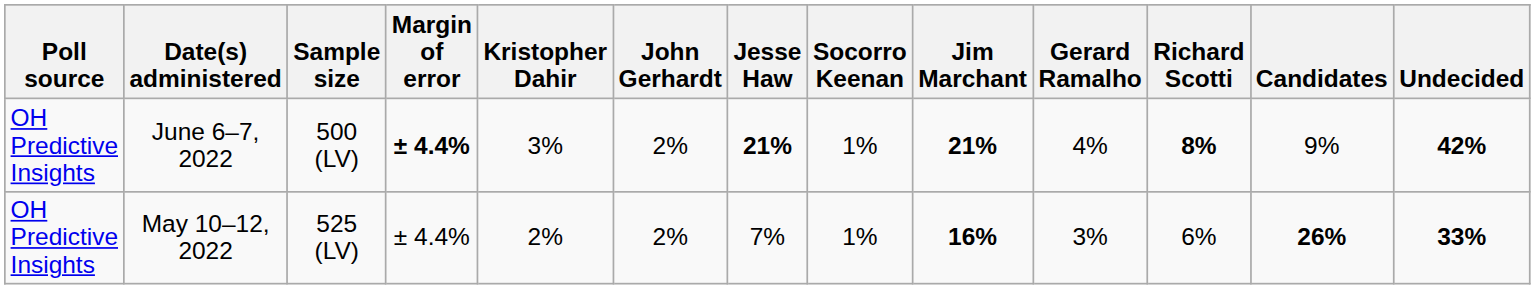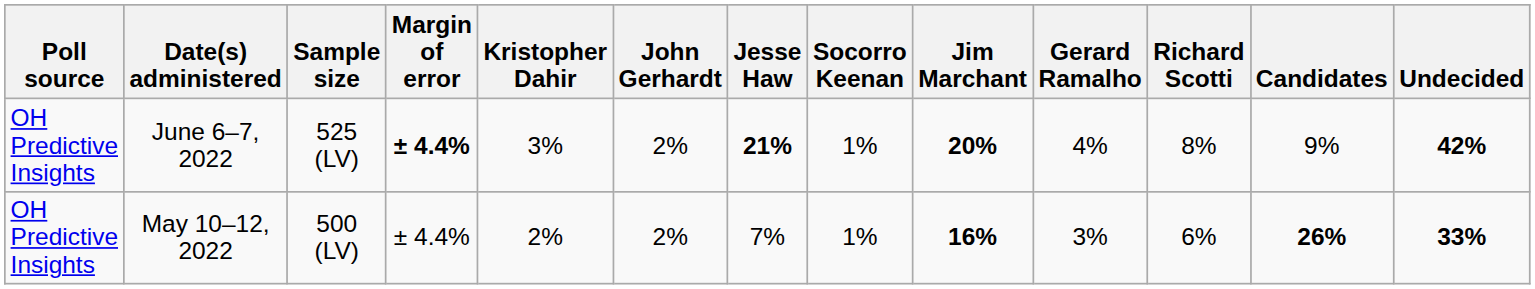 <table class="wikitable" style="font-size:90%;text-align:center;">
 <tr valign=bottom>
 <th>Poll source</th>
 <th>Date(s)<br>administered</th>
 <th>Sample<br>size</th>
 <th>Margin<br>of error</th>
 <th style="width:60px;">Kristopher<br>Dahir</th>
 <th style="width:60px;">John<br>Gerhardt</th>
 <th style="width:60px;">Jesse<br>Haw</th>
 <th style="width:60px;">Socorro<br>Keenan</th>
 <th style="width:60px;">Jim<br>Marchant</th>
 <th style="width:60px;">Gerard<br>Ramalho</th>
 <th style="width:60px;">Richard<br>Scotti</th>
 <th><br>Candidates</th>
 <th>Undecided</th>
 </tr>
 <tr>
 <td style="text-align:left;"><a href='#'>OH Predictive Insights</a></td>
 <td>June 6–7, 2022</td>
-<td>500 (LV)</td>
+<td>525 (LV)</td>
 <td><strong>± 4.4%</strong></td>
 <td>3%</td>
 <td>2%</td>
 <td><strong>21%</strong></td>
 <td>1%</td>
-<td><strong>21%</strong></td>
+<td><strong>20%</strong></td>
 <td>4%</td>
-<td><strong>8%</strong></td>
+<td>8%</td>
 <td>9%</td>
 <td><strong>42%</strong></td>
 </tr>
 <tr>
 <td style="text-align:left;"><a href='#'>OH Predictive Insights</a></td>
 <td>May 10–12, 2022</td>
-<td>525 (LV)</td>
+<td>500 (LV)</td>
 <td>± 4.4%</td>
 <td>2%</td>
 <td>2%</td>
 <td>7%</td>
 <td>1%</td>
 <td><strong>16%</strong></td>
 <td>3%</td>
 <td>6%</td>
 <td><strong>26%</strong></td>
 <td><strong>33%</strong></td>
 </tr>
 </table>
